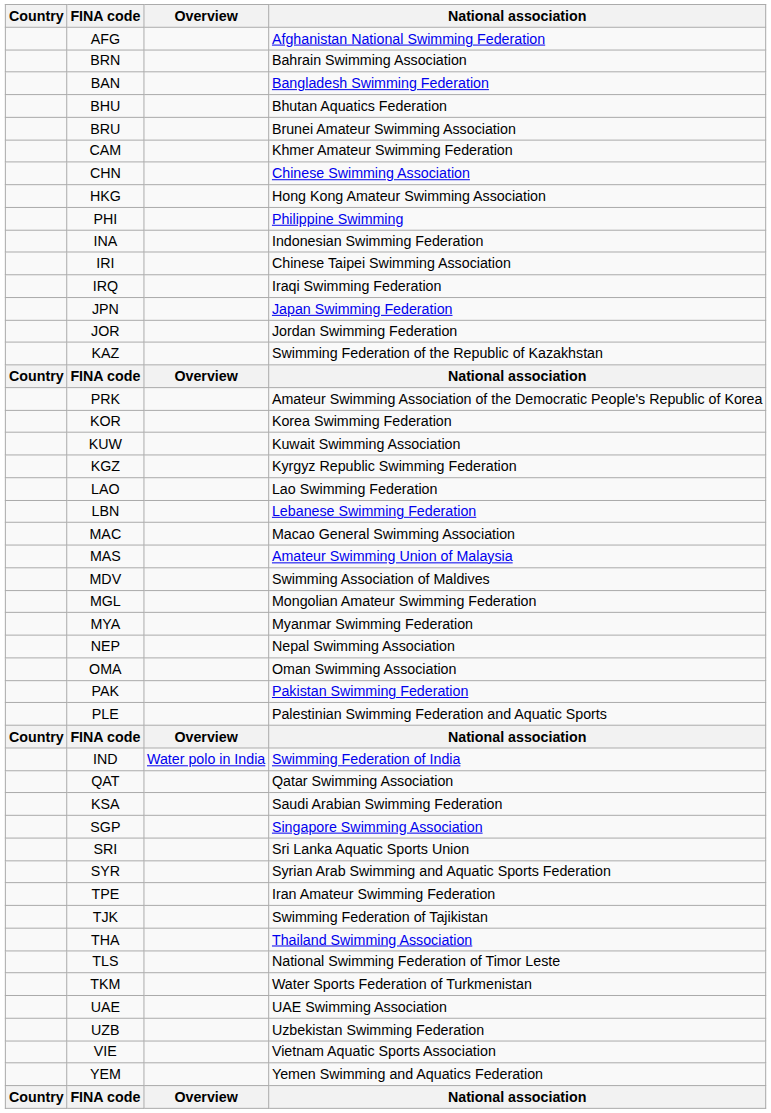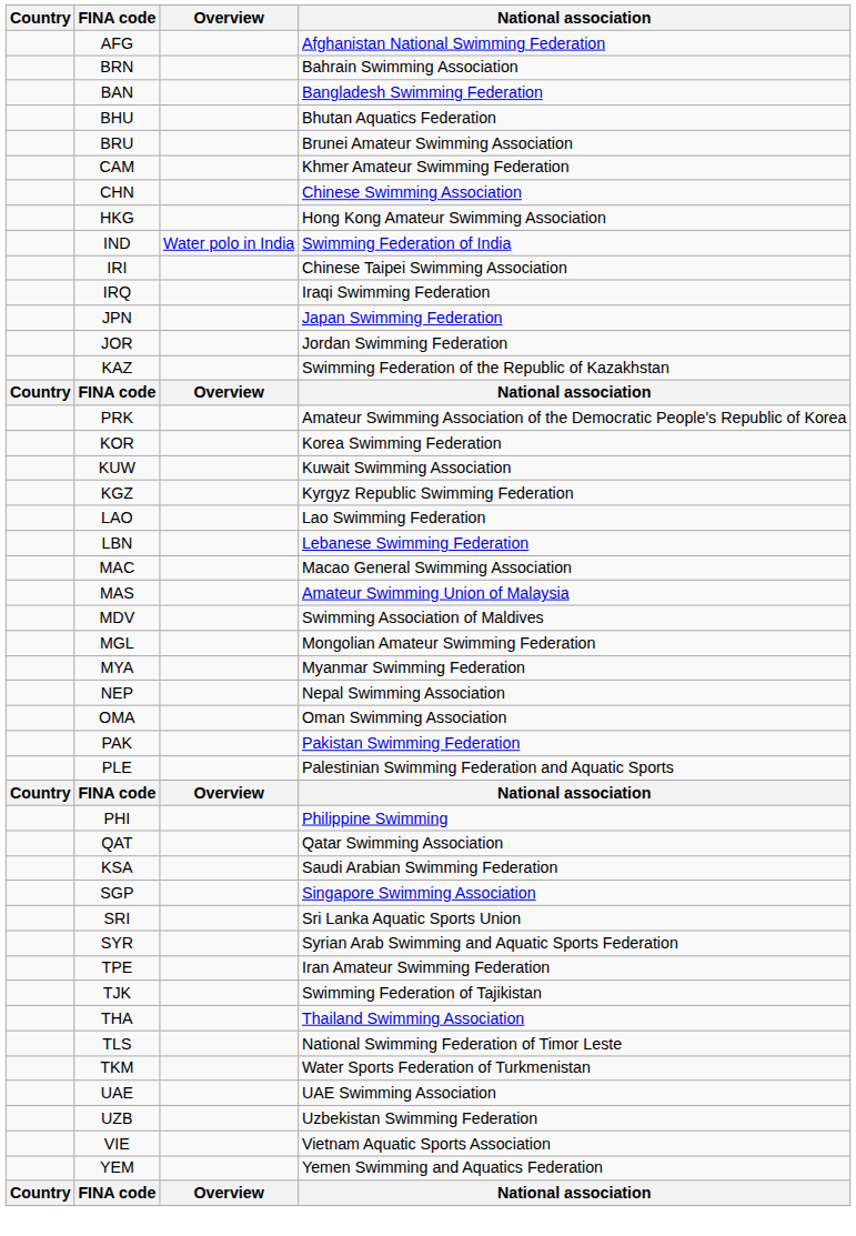 <table class="wikitable" style="text-align: left; font-size: 90%; margin-left: 1em;">
 <tr>
 <th>Country</th>
 <th>FINA code</th>
 <th>Overview</th>
 <th>National association</th>
 </tr>
 <tr>
 <td></td>
 <td style="text-align: center;">AFG</td>
 <td></td>
 <td><a href='#'>Afghanistan National Swimming Federation</a></td>
 </tr>
 <tr>
 <td></td>
 <td style="text-align: center;">BRN</td>
 <td></td>
 <td>Bahrain Swimming Association</td>
 </tr>
 <tr>
 <td></td>
 <td style="text-align: center;">BAN</td>
 <td></td>
 <td><a href='#'>Bangladesh Swimming Federation</a></td>
 </tr>
 <tr>
 <td></td>
 <td style="text-align: center;">BHU</td>
 <td></td>
 <td>Bhutan Aquatics Federation</td>
 </tr>
 <tr>
 <td></td>
 <td style="text-align: center;">BRU</td>
 <td></td>
 <td>Brunei Amateur Swimming Association</td>
 </tr>
 <tr>
 <td></td>
 <td style="text-align: center;">CAM</td>
 <td></td>
 <td>Khmer Amateur Swimming Federation</td>
 </tr>
 <tr>
 <td></td>
 <td style="text-align: center;">CHN</td>
 <td></td>
 <td><a href='#'>Chinese Swimming Association</a></td>
 </tr>
 <tr>
 <td></td>
 <td style="text-align: center;">HKG</td>
 <td></td>
 <td>Hong Kong Amateur Swimming Association</td>
 </tr>
 <tr>
 <td></td>
-<td style="text-align: center;">PHI</td>
-<td></td>
-<td><a href='#'>Philippine Swimming</a></td>
-</tr>
-<tr>
-<td></td>
-<td style="text-align: center;">INA</td>
-<td></td>
-<td>Indonesian Swimming Federation</td>
+<td style="text-align: center;">IND</td>
+<td><a href='#'>Water polo in India</a></td>
+<td><a href='#'>Swimming Federation of India</a></td>
 </tr>
 <tr>
 <td></td>
 <td style="text-align: center;">IRI</td>
 <td></td>
 <td>Chinese Taipei Swimming Association</td>
 </tr>
 <tr>
 <td></td>
 <td style="text-align: center;">IRQ</td>
 <td></td>
 <td>Iraqi Swimming Federation</td>
 </tr>
 <tr>
 <td></td>
 <td style="text-align: center;">JPN</td>
 <td></td>
 <td><a href='#'>Japan Swimming Federation</a></td>
 </tr>
 <tr>
 <td></td>
 <td style="text-align: center;">JOR</td>
 <td></td>
 <td>Jordan Swimming Federation</td>
 </tr>
 <tr>
 <td></td>
 <td style="text-align: center;">KAZ</td>
 <td></td>
 <td>Swimming Federation of the Republic of Kazakhstan</td>
 </tr>
 <tr>
 <th>Country</th>
 <th>FINA code</th>
 <th>Overview</th>
 <th>National association</th>
 </tr>
 <tr>
 <td></td>
 <td style="text-align: center;">PRK</td>
 <td></td>
 <td>Amateur Swimming Association of the Democratic People's Republic of Korea</td>
 </tr>
 <tr>
 <td></td>
 <td style="text-align: center;">KOR</td>
 <td></td>
 <td>Korea Swimming Federation</td>
 </tr>
 <tr>
 <td></td>
 <td style="text-align: center;">KUW</td>
 <td></td>
 <td>Kuwait Swimming Association</td>
 </tr>
 <tr>
 <td></td>
 <td style="text-align: center;">KGZ</td>
 <td></td>
 <td>Kyrgyz Republic Swimming Federation</td>
 </tr>
 <tr>
 <td></td>
 <td style="text-align: center;">LAO</td>
 <td></td>
 <td>Lao Swimming Federation</td>
 </tr>
 <tr>
 <td></td>
 <td style="text-align: center;">LBN</td>
 <td></td>
 <td><a href='#'>Lebanese Swimming Federation</a></td>
 </tr>
 <tr>
 <td></td>
 <td style="text-align: center;">MAC</td>
 <td></td>
 <td>Macao General Swimming Association</td>
 </tr>
 <tr>
 <td></td>
 <td style="text-align: center;">MAS</td>
 <td></td>
 <td><a href='#'>Amateur Swimming Union of Malaysia</a></td>
 </tr>
 <tr>
 <td></td>
 <td style="text-align: center;">MDV</td>
 <td></td>
 <td>Swimming Association of Maldives</td>
 </tr>
 <tr>
 <td></td>
 <td style="text-align: center;">MGL</td>
 <td></td>
 <td>Mongolian Amateur Swimming Federation</td>
 </tr>
 <tr>
 <td></td>
 <td style="text-align: center;">MYA</td>
 <td></td>
 <td>Myanmar Swimming Federation</td>
 </tr>
 <tr>
 <td></td>
 <td style="text-align: center;">NEP</td>
 <td></td>
 <td>Nepal Swimming Association</td>
 </tr>
 <tr>
 <td></td>
 <td style="text-align: center;">OMA</td>
 <td></td>
 <td>Oman Swimming Association</td>
 </tr>
 <tr>
 <td></td>
 <td style="text-align: center;">PAK</td>
 <td></td>
 <td><a href='#'>Pakistan Swimming Federation</a></td>
 </tr>
 <tr>
 <td></td>
 <td style="text-align: center;">PLE</td>
 <td></td>
 <td>Palestinian Swimming Federation and Aquatic Sports</td>
 </tr>
 <tr>
 <th>Country</th>
 <th>FINA code</th>
 <th>Overview</th>
 <th>National association</th>
 </tr>
 <tr>
 <td></td>
-<td style="text-align: center;">IND</td>
-<td><a href='#'>Water polo in India</a></td>
-<td><a href='#'>Swimming Federation of India</a></td>
+<td style="text-align: center;">PHI</td>
+<td></td>
+<td><a href='#'>Philippine Swimming</a></td>
 </tr>
 <tr>
 <td></td>
 <td style="text-align: center;">QAT</td>
 <td></td>
 <td>Qatar Swimming Association</td>
 </tr>
 <tr>
 <td></td>
 <td style="text-align: center;">KSA</td>
 <td></td>
 <td>Saudi Arabian Swimming Federation</td>
 </tr>
 <tr>
 <td></td>
 <td style="text-align: center;">SGP</td>
 <td></td>
 <td><a href='#'>Singapore Swimming Association</a></td>
 </tr>
 <tr>
 <td></td>
 <td style="text-align: center;">SRI</td>
 <td></td>
 <td>Sri Lanka Aquatic Sports Union</td>
 </tr>
 <tr>
 <td></td>
 <td style="text-align: center;">SYR</td>
 <td></td>
 <td>Syrian Arab Swimming and Aquatic Sports Federation</td>
 </tr>
 <tr>
 <td></td>
 <td style="text-align: center;">TPE</td>
 <td></td>
 <td>Iran Amateur Swimming Federation</td>
 </tr>
 <tr>
 <td></td>
 <td style="text-align: center;">TJK</td>
 <td></td>
 <td>Swimming Federation of Tajikistan</td>
 </tr>
 <tr>
 <td></td>
 <td style="text-align: center;">THA</td>
 <td></td>
 <td><a href='#'>Thailand Swimming Association</a></td>
 </tr>
 <tr>
 <td></td>
 <td style="text-align: center;">TLS</td>
 <td></td>
 <td>National Swimming Federation of Timor Leste</td>
 </tr>
 <tr>
 <td></td>
 <td style="text-align: center;">TKM</td>
 <td></td>
 <td>Water Sports Federation of Turkmenistan</td>
 </tr>
 <tr>
 <td></td>
 <td style="text-align: center;">UAE</td>
 <td></td>
 <td>UAE Swimming Association</td>
 </tr>
 <tr>
 <td></td>
 <td style="text-align: center;">UZB</td>
 <td></td>
 <td>Uzbekistan Swimming Federation</td>
 </tr>
 <tr>
 <td></td>
 <td style="text-align: center;">VIE</td>
 <td></td>
 <td>Vietnam Aquatic Sports Association</td>
 </tr>
 <tr>
 <td></td>
 <td style="text-align: center;">YEM</td>
 <td></td>
 <td>Yemen Swimming and Aquatics Federation</td>
 </tr>
 <tr>
 <th>Country</th>
 <th>FINA code</th>
 <th>Overview</th>
 <th>National association</th>
 </tr>
 </table>
